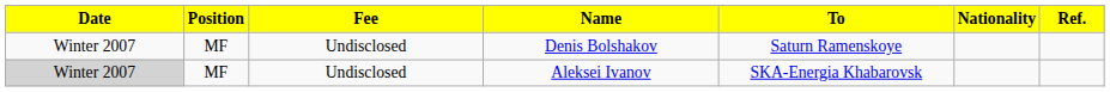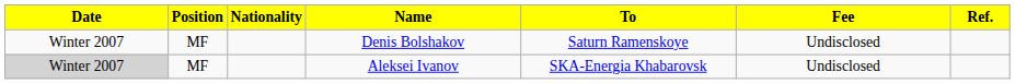 <table class="wikitable"  style="text-align:center; font-size:90%; ">
 <tr>
 <th style="background:#FFFF00; color:black; width:150px;">Date</th>
 <th style="background:#FFFF00; color:black; width:50px;">Position</th>
-<th style="background:#FFFF00; color:black; width:200px;">Fee</th>
+<th style="background:#FFFF00; color:black; width:50px;">Nationality</th>
 <th style="background:#FFFF00; color:black; width:200px;">Name</th>
 <th style="background:#FFFF00; color:black; width:200px;">To</th>
-<th style="background:#FFFF00; color:black; width:50px;">Nationality</th>
+<th style="background:#FFFF00; color:black; width:200px;">Fee</th>
 <th style="background:#FFFF00; color:black; width:50px;">Ref.</th>
 </tr>
 <tr>
 <td>Winter 2007</td>
 <td>MF</td>
-<td>Undisclosed</td>
+<td></td>
 <td><a href='#'>Denis Bolshakov</a></td>
 <td><a href='#'>Saturn Ramenskoye</a></td>
-<td></td>
+<td>Undisclosed</td>
 <td></td>
 </tr>
 <tr>
 <td style="background: lightgrey;">Winter 2007</td>
 <td>MF</td>
-<td>Undisclosed</td>
+<td></td>
 <td><a href='#'>Aleksei Ivanov</a></td>
 <td><a href='#'>SKA-Energia Khabarovsk</a></td>
-<td></td>
+<td>Undisclosed</td>
 <td></td>
 </tr>
 </table>
